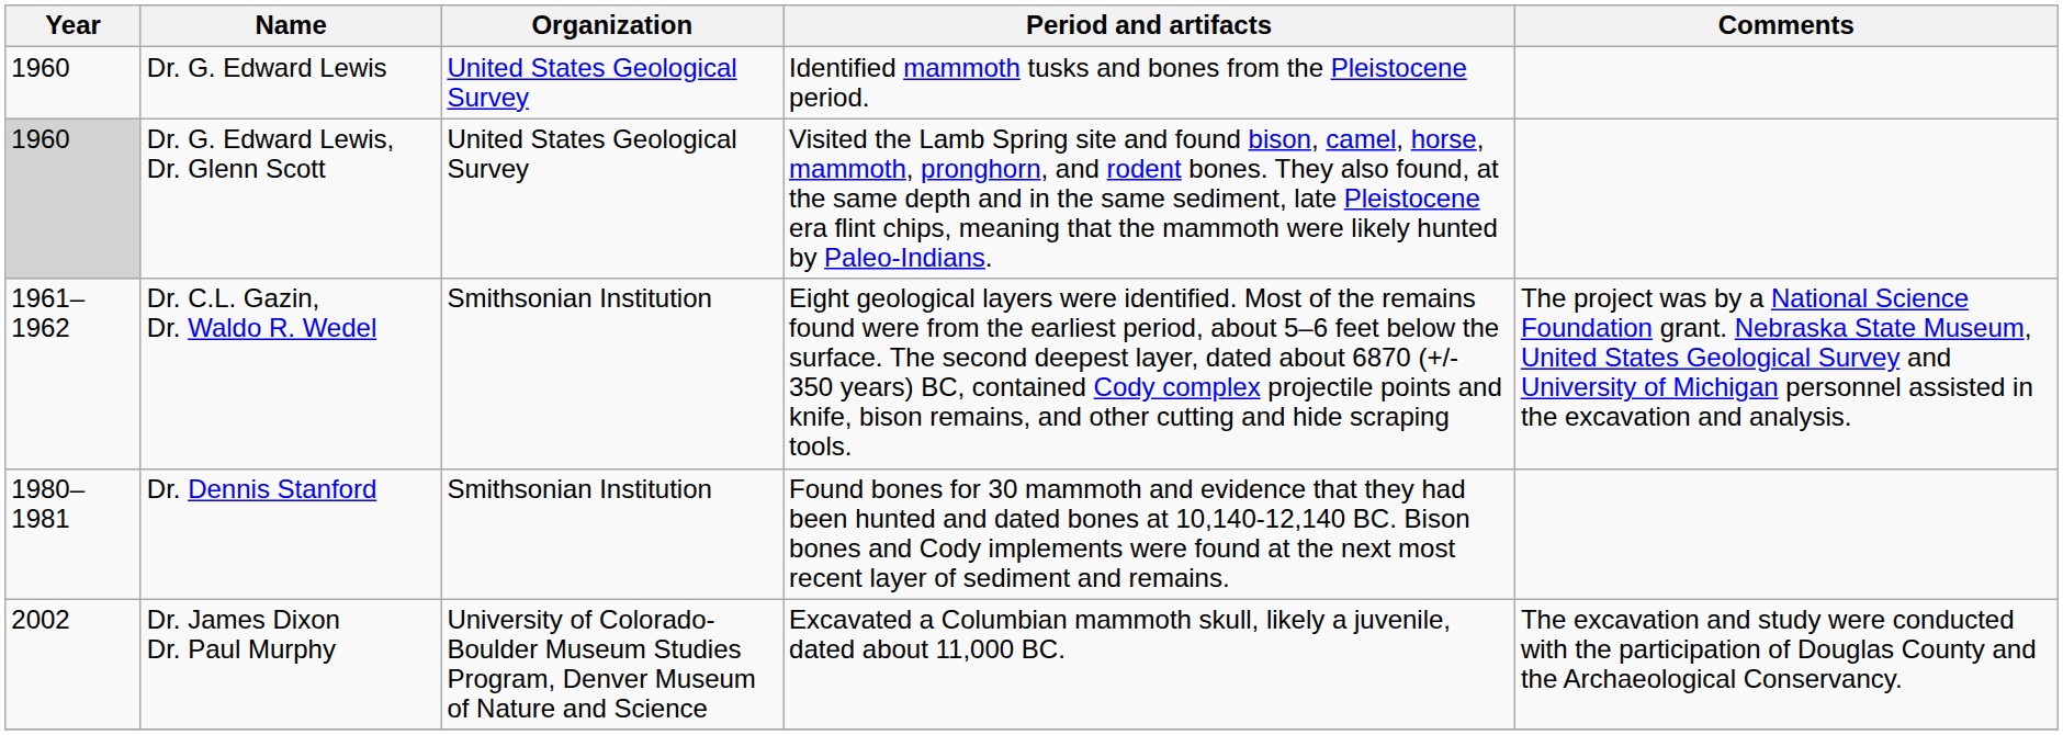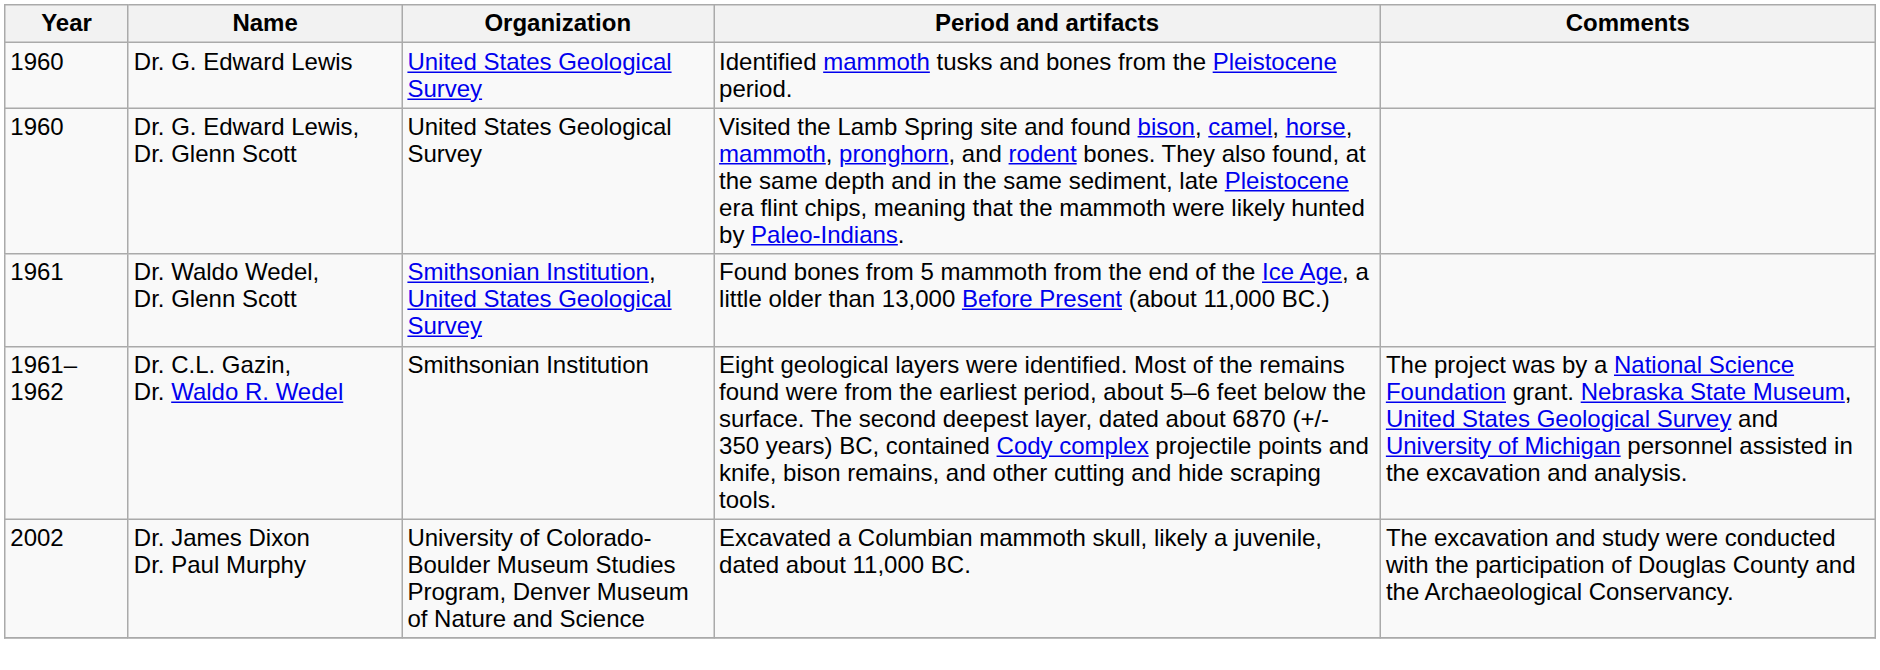 <table class="wikitable">
 <tr>
 <th scope="col" width ="75px">Year</th>
 <th scope="col" width ="175px">Name</th>
 <th scope="col">Organization</th>
 <th scope="col">Period and artifacts</th>
 <th scope="col">Comments</th>
 </tr>
 <tr valign="top">
 <td>1960</td>
 <td>Dr. G. Edward Lewis</td>
 <td><a href='#'>United States Geological Survey</a></td>
 <td>Identified <a href='#'>mammoth</a> tusks and bones from the <a href='#'>Pleistocene</a> period.</td>
 <td></td>
 </tr>
 <tr valign="top">
-<td style="background: lightgrey;">1960</td>
+<td>1960</td>
 <td>Dr. G. Edward Lewis,<br>Dr. Glenn Scott</td>
 <td>United States Geological Survey</td>
 <td>Visited the Lamb Spring site and found <a href='#'>bison</a>, <a href='#'>camel</a>, <a href='#'>horse</a>, <a href='#'>mammoth</a>, <a href='#'>pronghorn</a>, and <a href='#'>rodent</a> bones.  They also found, at the same depth and in the same sediment, late <a href='#'>Pleistocene</a> era flint chips, meaning that the mammoth were likely hunted by <a href='#'>Paleo-Indians</a>.</td>
+<td></td>
+</tr>
+<tr valign="top">
+<td>1961</td>
+<td>Dr. Waldo Wedel,<br>Dr. Glenn Scott</td>
+<td><a href='#'>Smithsonian Institution</a>, <a href='#'>United States Geological Survey</a></td>
+<td>Found bones from 5 mammoth from the end of the <a href='#'>Ice Age</a>, a little older than 13,000 <a href='#'>Before Present</a> (about 11,000 BC.)</td>
 <td></td>
 </tr>
 <tr valign="top">
 <td>1961–1962</td>
 <td>Dr. C.L. Gazin,<br>Dr. <a href='#'>Waldo R. Wedel</a></td>
 <td>Smithsonian Institution</td>
 <td>Eight geological layers were identified.  Most of the remains found were from the earliest period, about 5–6 feet below the surface.  The second deepest layer, dated about 6870 (+/- 350 years) BC, contained <a href='#'>Cody complex</a> projectile points and knife, bison remains, and other cutting and hide scraping tools.</td>
 <td>The project was by a <a href='#'>National Science Foundation</a> grant.  <a href='#'>Nebraska State Museum</a>, <a href='#'>United States Geological Survey</a> and <a href='#'>University of Michigan</a> personnel assisted in the excavation and analysis.</td>
-</tr>
-<tr valign="top">
-<td>1980–1981</td>
-<td>Dr. <a href='#'>Dennis Stanford</a></td>
-<td>Smithsonian Institution</td>
-<td>Found bones for 30 mammoth and evidence that they had been hunted and dated bones at 10,140-12,140 BC. Bison bones and Cody implements were found at the next most recent layer of sediment and remains.</td>
-<td></td>
 </tr>
 <tr valign="top">
 <td>2002</td>
 <td>Dr. James Dixon<br>Dr. Paul Murphy</td>
 <td>University of Colorado-Boulder Museum Studies Program, Denver Museum of Nature and Science</td>
 <td>Excavated a Columbian mammoth skull, likely a juvenile, dated about 11,000 BC.</td>
 <td>The excavation and study were conducted with the participation of Douglas County and the Archaeological Conservancy.</td>
 </tr>
 <tr>
 </tr>
 </table>
